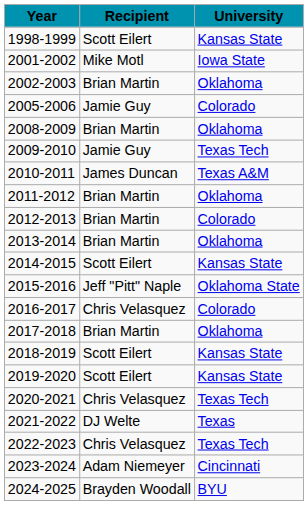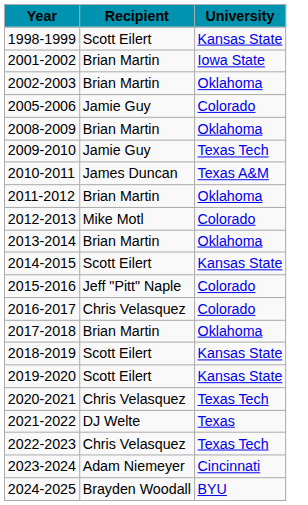 <table class="wikitable sortable" style="font-size:90%;">
 <tr>
 <th style="background:#0093AF;"><span>Year</span></th>
 <th style="background:#0093AF;"><span>Recipient</span></th>
 <th style="background:#0093AF;"><span>University</span></th>
 </tr>
 <tr>
 <td>1998-1999</td>
 <td>Scott Eilert</td>
 <td><a href='#'>Kansas State</a></td>
 </tr>
 <tr>
 <td>2001-2002</td>
-<td>Mike Motl</td>
+<td>Brian Martin</td>
 <td><a href='#'>Iowa State</a></td>
 </tr>
 <tr>
 <td>2002-2003</td>
 <td>Brian Martin</td>
 <td><a href='#'>Oklahoma</a></td>
 </tr>
 <tr>
 <td>2005-2006</td>
 <td>Jamie Guy</td>
 <td><a href='#'>Colorado</a></td>
 </tr>
 <tr>
 <td>2008-2009</td>
 <td>Brian Martin</td>
 <td><a href='#'>Oklahoma</a></td>
 </tr>
 <tr>
 <td>2009-2010</td>
 <td>Jamie Guy</td>
 <td><a href='#'>Texas Tech</a></td>
 </tr>
 <tr>
 <td>2010-2011</td>
 <td>James Duncan</td>
 <td><a href='#'>Texas A&M</a></td>
 </tr>
 <tr>
 <td>2011-2012</td>
 <td>Brian Martin</td>
 <td><a href='#'>Oklahoma</a></td>
 </tr>
 <tr>
 <td>2012-2013</td>
-<td>Brian Martin</td>
+<td>Mike Motl</td>
 <td><a href='#'>Colorado</a></td>
 </tr>
 <tr>
 <td>2013-2014</td>
 <td>Brian Martin</td>
 <td><a href='#'>Oklahoma</a></td>
 </tr>
 <tr>
 <td>2014-2015</td>
 <td>Scott Eilert</td>
 <td><a href='#'>Kansas State</a></td>
 </tr>
 <tr>
 <td>2015-2016</td>
 <td>Jeff "Pitt" Naple</td>
-<td><a href='#'>Oklahoma State</a></td>
+<td><a href='#'>Colorado</a></td>
 </tr>
 <tr>
 <td>2016-2017</td>
 <td>Chris Velasquez</td>
 <td><a href='#'>Colorado</a></td>
 </tr>
 <tr>
 <td>2017-2018</td>
 <td>Brian Martin</td>
 <td><a href='#'>Oklahoma</a></td>
 </tr>
 <tr>
 <td>2018-2019</td>
 <td>Scott Eilert</td>
 <td><a href='#'>Kansas State</a></td>
 </tr>
 <tr>
 <td>2019-2020</td>
 <td>Scott Eilert</td>
 <td><a href='#'>Kansas State</a></td>
 </tr>
 <tr>
 <td>2020-2021</td>
 <td>Chris Velasquez</td>
 <td><a href='#'>Texas Tech</a></td>
 </tr>
 <tr>
 <td>2021-2022</td>
 <td>DJ Welte</td>
 <td><a href='#'>Texas</a></td>
 </tr>
 <tr>
 <td>2022-2023</td>
 <td>Chris Velasquez</td>
 <td><a href='#'>Texas Tech</a></td>
 </tr>
 <tr>
 <td>2023-2024</td>
 <td>Adam Niemeyer</td>
 <td><a href='#'>Cincinnati</a></td>
 </tr>
 <tr>
 <td>2024-2025</td>
 <td>Brayden Woodall</td>
 <td><a href='#'>BYU</a></td>
 </tr>
 </table>
